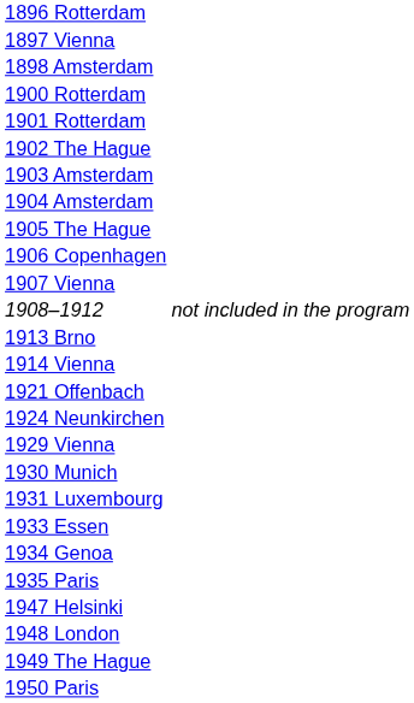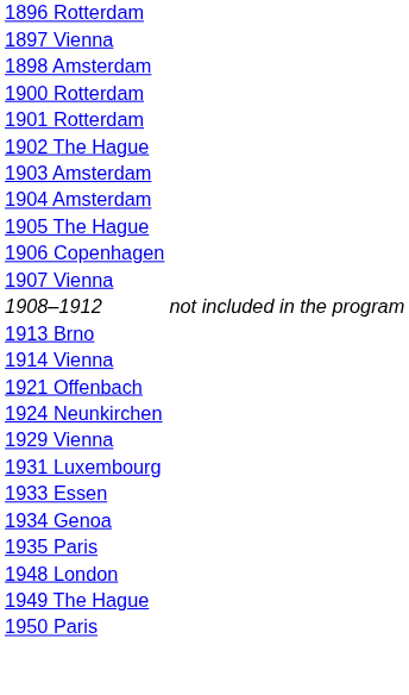 <table>
 <tr>
 <td><a href='#'>1896 Rotterdam</a></td>
 <td></td>
 <td></td>
 <td></td>
 </tr>
 <tr>
 <td><a href='#'>1897 Vienna</a></td>
 <td></td>
 <td></td>
 <td></td>
 </tr>
 <tr>
 <td><a href='#'>1898 Amsterdam</a></td>
 <td></td>
 <td></td>
 <td></td>
 </tr>
 <tr>
 <td><a href='#'>1900 Rotterdam</a></td>
 <td></td>
 <td></td>
 <td></td>
 </tr>
 <tr>
 <td><a href='#'>1901 Rotterdam</a></td>
 <td></td>
 <td></td>
 <td></td>
 </tr>
 <tr>
 <td><a href='#'>1902 The Hague</a></td>
 <td></td>
 <td></td>
 <td></td>
 </tr>
 <tr>
 <td><a href='#'>1903 Amsterdam</a></td>
 <td></td>
 <td></td>
 <td></td>
 </tr>
 <tr>
 <td><a href='#'>1904 Amsterdam</a></td>
 <td></td>
 <td></td>
 <td></td>
 </tr>
 <tr>
 <td><a href='#'>1905 The Hague</a></td>
 <td></td>
 <td></td>
 <td></td>
 </tr>
 <tr>
 <td><a href='#'>1906 Copenhagen</a></td>
 <td></td>
 <td></td>
 <td></td>
 </tr>
 <tr>
 <td><a href='#'>1907 Vienna</a></td>
 <td></td>
 <td></td>
 <td></td>
 </tr>
 <tr>
 <td><em>1908–1912</em></td>
 <td colspan=3 align=center><em>not included in the program</em></td>
 </tr>
 <tr>
 <td><a href='#'>1913 Brno</a></td>
 <td></td>
 <td></td>
 <td></td>
 </tr>
 <tr>
 <td><a href='#'>1914 Vienna</a></td>
 <td></td>
 <td></td>
 <td></td>
 </tr>
 <tr>
 <td><a href='#'>1921 Offenbach</a></td>
 <td></td>
 <td></td>
 <td></td>
 </tr>
 <tr>
 <td><a href='#'>1924 Neunkirchen</a></td>
 <td></td>
 <td></td>
 <td></td>
 </tr>
 <tr>
 <td><a href='#'>1929 Vienna</a></td>
 <td></td>
 <td></td>
 <td></td>
 </tr>
 <tr>
-<td><a href='#'>1930 Munich</a></td>
-<td></td>
-<td></td>
-<td></td>
-</tr>
-<tr>
 <td><a href='#'>1931 Luxembourg</a></td>
 <td></td>
 <td></td>
 <td></td>
 </tr>
 <tr>
 <td><a href='#'>1933 Essen</a></td>
 <td></td>
 <td></td>
 <td></td>
 </tr>
 <tr>
 <td><a href='#'>1934 Genoa</a></td>
 <td></td>
 <td></td>
 <td></td>
 </tr>
 <tr>
 <td><a href='#'>1935 Paris</a></td>
 <td></td>
 <td></td>
 <td></td>
 </tr>
 <tr>
-<td><a href='#'>1947 Helsinki</a></td>
-<td></td>
-<td></td>
-<td></td>
-</tr>
-<tr>
 <td><a href='#'>1948 London</a></td>
 <td></td>
 <td></td>
 <td></td>
 </tr>
 <tr>
 <td><a href='#'>1949 The Hague</a></td>
 <td></td>
 <td></td>
 <td></td>
 </tr>
 <tr>
 <td><a href='#'>1950 Paris</a></td>
 <td></td>
 <td></td>
 <td></td>
 </tr>
 </table>
